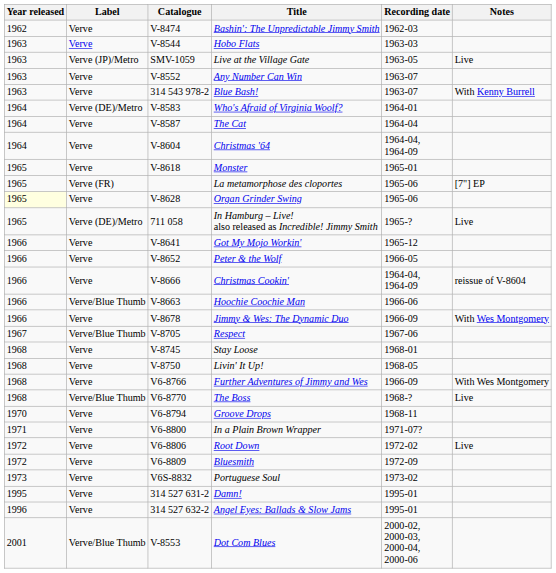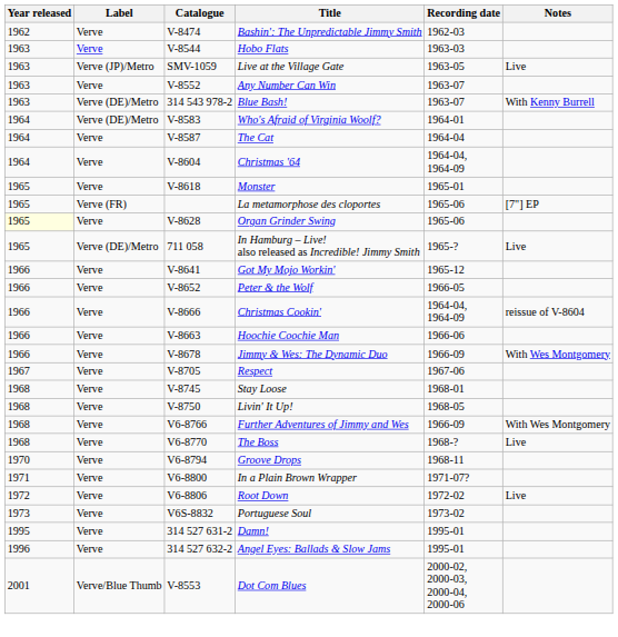 <table class="wikitable sortable">
 <tr>
 <th>Year released</th>
 <th>Label</th>
 <th>Catalogue</th>
 <th>Title</th>
 <th>Recording date</th>
 <th>Notes</th>
 </tr>
 <tr>
 <td>1962</td>
 <td>Verve</td>
 <td>V-8474</td>
 <td><em><a href='#'>Bashin': The Unpredictable Jimmy Smith</a></em></td>
 <td>1962-03</td>
 <td></td>
 </tr>
 <tr>
 <td>1963</td>
 <td><a href='#'>Verve</a></td>
 <td>V-8544</td>
 <td><em><a href='#'>Hobo Flats</a></em></td>
 <td>1963-03</td>
 <td></td>
 </tr>
 <tr>
 <td>1963</td>
 <td>Verve (JP)/Metro</td>
 <td>SMV-1059</td>
 <td><em>Live at the Village Gate</em></td>
 <td>1963-05</td>
 <td>Live</td>
 </tr>
 <tr>
 <td>1963</td>
 <td>Verve</td>
 <td>V-8552</td>
 <td><em><a href='#'>Any Number Can Win</a></em></td>
 <td>1963-07</td>
 <td></td>
 </tr>
 <tr>
 <td>1963</td>
-<td>Verve</td>
+<td>Verve (DE)/Metro</td>
 <td>314 543 978-2</td>
 <td><em><a href='#'>Blue Bash!</a></em></td>
 <td>1963-07</td>
 <td>With <a href='#'>Kenny Burrell</a></td>
 </tr>
 <tr>
 <td>1964</td>
 <td>Verve (DE)/Metro</td>
 <td>V-8583</td>
 <td><em><a href='#'>Who's Afraid of Virginia Woolf?</a></em></td>
 <td>1964-01</td>
 <td></td>
 </tr>
 <tr>
 <td>1964</td>
 <td>Verve</td>
 <td>V-8587</td>
 <td><em><a href='#'>The Cat</a></em></td>
 <td>1964-04</td>
 <td></td>
 </tr>
 <tr>
 <td>1964</td>
 <td>Verve</td>
 <td>V-8604</td>
 <td><em><a href='#'>Christmas '64</a></em></td>
 <td>1964-04,<br>1964-09</td>
 <td></td>
 </tr>
 <tr>
 <td>1965</td>
 <td>Verve</td>
 <td>V-8618</td>
 <td><em><a href='#'>Monster</a></em></td>
 <td>1965-01</td>
 <td></td>
 </tr>
 <tr>
 <td>1965</td>
 <td>Verve (FR)</td>
 <td></td>
 <td><em>La metamorphose des cloportes</em></td>
 <td>1965-06</td>
 <td>[7"] EP</td>
 </tr>
 <tr>
 <td style="background: lightyellow;">1965</td>
 <td>Verve</td>
 <td>V-8628</td>
 <td><em><a href='#'>Organ Grinder Swing</a></em></td>
 <td>1965-06</td>
 <td></td>
 </tr>
 <tr>
 <td>1965</td>
 <td>Verve (DE)/Metro</td>
 <td>711 058</td>
 <td><em>In Hamburg – Live!</em><br>also released as <em>Incredible! Jimmy Smith</em></td>
 <td>1965-?</td>
 <td>Live</td>
 </tr>
 <tr>
 <td>1966</td>
 <td>Verve</td>
 <td>V-8641</td>
 <td><em><a href='#'>Got My Mojo Workin'</a></em></td>
 <td>1965-12</td>
 <td></td>
 </tr>
 <tr>
 <td>1966</td>
 <td>Verve</td>
 <td>V-8652</td>
 <td><em><a href='#'>Peter & the Wolf</a></em></td>
 <td>1966-05</td>
 <td></td>
 </tr>
 <tr>
 <td>1966</td>
 <td>Verve</td>
 <td>V-8666</td>
 <td><em><a href='#'>Christmas Cookin'</a></em></td>
 <td>1964-04,<br>1964-09</td>
 <td>reissue of V-8604</td>
 </tr>
 <tr>
 <td>1966</td>
-<td>Verve/Blue Thumb</td>
+<td>Verve</td>
 <td>V-8663</td>
 <td><em><a href='#'>Hoochie Coochie Man</a></em></td>
 <td>1966-06</td>
 <td></td>
 </tr>
 <tr>
 <td>1966</td>
 <td>Verve</td>
 <td>V-8678</td>
 <td><em><a href='#'>Jimmy & Wes: The Dynamic Duo</a></em></td>
 <td>1966-09</td>
 <td>With <a href='#'>Wes Montgomery</a></td>
 </tr>
 <tr>
 <td>1967</td>
-<td>Verve/Blue Thumb</td>
+<td>Verve</td>
 <td>V-8705</td>
 <td><em><a href='#'>Respect</a></em></td>
 <td>1967-06</td>
 <td></td>
 </tr>
 <tr>
 <td>1968</td>
 <td>Verve</td>
 <td>V-8745</td>
 <td><em>Stay Loose</em></td>
 <td>1968-01</td>
 <td></td>
 </tr>
 <tr>
 <td>1968</td>
 <td>Verve</td>
 <td>V-8750</td>
 <td><em>Livin' It Up!</em></td>
 <td>1968-05</td>
 <td></td>
 </tr>
 <tr>
 <td>1968</td>
 <td>Verve</td>
 <td>V6-8766</td>
 <td><em><a href='#'>Further Adventures of Jimmy and Wes</a></em></td>
 <td>1966-09</td>
 <td>With Wes Montgomery</td>
 </tr>
 <tr>
 <td>1968</td>
-<td>Verve/Blue Thumb</td>
+<td>Verve</td>
 <td>V6-8770</td>
 <td><em><a href='#'>The Boss</a></em></td>
 <td>1968-?</td>
 <td>Live</td>
 </tr>
 <tr>
 <td>1970</td>
 <td>Verve</td>
 <td>V6-8794</td>
 <td><em><a href='#'>Groove Drops</a></em></td>
 <td>1968-11</td>
 <td></td>
 </tr>
 <tr>
 <td>1971</td>
 <td>Verve</td>
 <td>V6-8800</td>
 <td><em>In a Plain Brown Wrapper</em></td>
 <td>1971-07?</td>
 <td></td>
 </tr>
 <tr>
 <td>1972</td>
 <td>Verve</td>
 <td>V6-8806</td>
 <td><em><a href='#'>Root Down</a></em></td>
 <td>1972-02</td>
 <td>Live</td>
-</tr>
-<tr>
-<td>1972</td>
-<td>Verve</td>
-<td>V6-8809</td>
-<td><em><a href='#'>Bluesmith</a></em></td>
-<td>1972-09</td>
-<td></td>
 </tr>
 <tr>
 <td>1973</td>
 <td>Verve</td>
 <td>V6S-8832</td>
 <td><em>Portuguese Soul</em></td>
 <td>1973-02</td>
 <td></td>
 </tr>
 <tr>
 <td>1995</td>
 <td>Verve</td>
 <td>314 527 631-2</td>
 <td><em><a href='#'>Damn!</a></em></td>
 <td>1995-01</td>
 <td></td>
 </tr>
 <tr>
 <td>1996</td>
 <td>Verve</td>
 <td>314 527 632-2</td>
 <td><em><a href='#'>Angel Eyes: Ballads & Slow Jams</a></em></td>
 <td>1995-01</td>
 <td></td>
 </tr>
 <tr>
 <td>2001</td>
 <td>Verve/Blue Thumb</td>
 <td>V-8553</td>
 <td><em><a href='#'>Dot Com Blues</a></em></td>
 <td>2000-02,<br> 2000-03,<br> 2000-04,<br> 2000-06</td>
 <td></td>
 </tr>
 </table>
